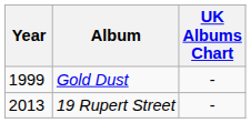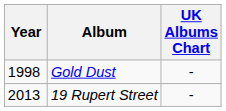 <table class="wikitable">
 <tr>
 <th width="40">Year</th>
 <th>Album</th>
 <th width="40"><a href='#'>UK Albums Chart</a></th>
 </tr>
 <tr>
-<td>1999</td>
+<td>1998</td>
 <td><em><a href='#'>Gold Dust</a></em></td>
 <td align="center">-</td>
 </tr>
 <tr>
 <td>2013</td>
 <td><em>19 Rupert Street</em></td>
 <td align="center">-</td>
 </tr>
 </table>
